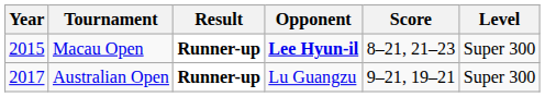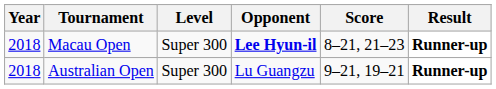 <table class="sortable wikitable" style="font-size: 95%;">
 <tr>
 <th>Year</th>
 <th>Tournament</th>
-<th>Result</th>
+<th>Level</th>
 <th>Opponent</th>
 <th>Score</th>
-<th>Level</th>
+<th>Result</th>
 </tr>
 <tr>
-<td align="center"><a href='#'>2015</a></td>
+<td align="center"><a href='#'>2018</a></td>
 <td align="left"><a href='#'>Macau Open</a></td>
-<td style="text-align:left; background:white"> <strong>Runner-up</strong></td>
+<td align="left">Super 300</td>
 <td align="left"><strong> <a href='#'>Lee Hyun-il</a></strong></td>
 <td align="left">8–21, 21–23</td>
-<td align="left">Super 300</td>
+<td style="text-align:left; background:white"> <strong>Runner-up</strong></td>
 </tr>
 <tr>
-<td align="center"><a href='#'>2017</a></td>
+<td align="center"><a href='#'>2018</a></td>
 <td align="left"><a href='#'>Australian Open</a></td>
-<td style="text-align:left; background:white"> <strong>Runner-up</strong></td>
+<td align="left">Super 300</td>
 <td align="left"> <a href='#'>Lu Guangzu</a></td>
 <td align="left">9–21, 19–21</td>
-<td align="left">Super 300</td>
+<td style="text-align:left; background:white"> <strong>Runner-up</strong></td>
 </tr>
 </table>
